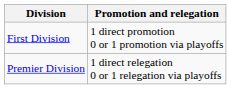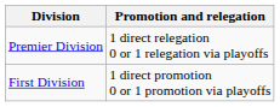 <table class="wikitable">
 <tr>
 <th>Division</th>
 <th>Promotion and relegation</th>
 </tr>
 <tr>
+<td><a href='#'>Premier Division</a></td>
+<td>1 direct relegation<br>0 or 1 relegation via playoffs</td>
+</tr>
+<tr>
 <td><a href='#'>First Division</a></td>
 <td>1 direct promotion<br>0 or 1 promotion via playoffs</td>
 </tr>
-<tr>
-<td><a href='#'>Premier Division</a></td>
-<td>1 direct relegation<br>0 or 1 relegation via playoffs</td>
-</tr>
 </table>
